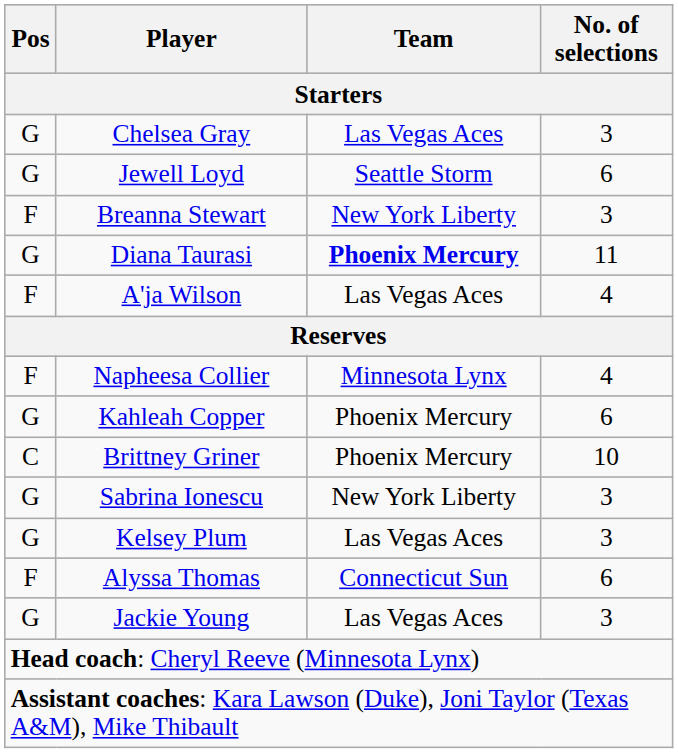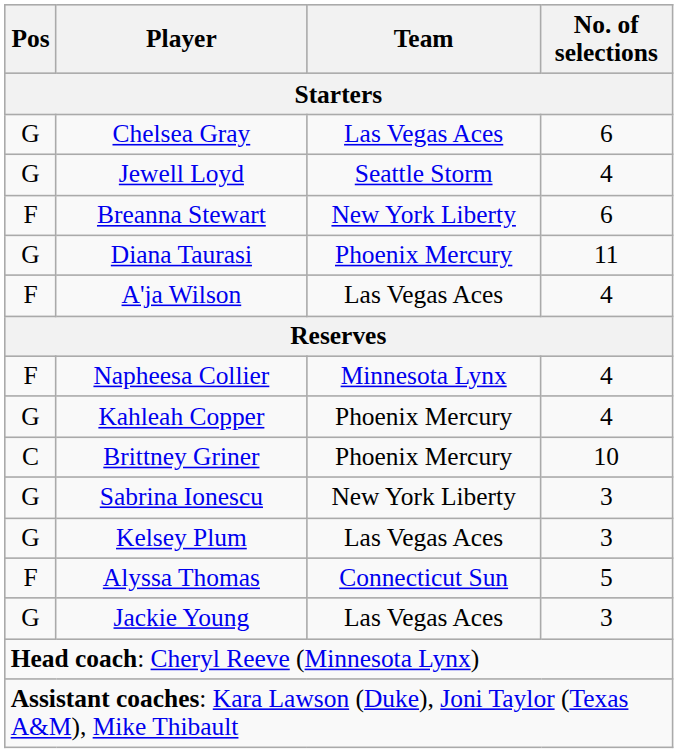 <table class="wikitable sortable" style="text-align:center">
 <tr>
 <th scope="col" width="25px">Pos</th>
 <th scope="col" width="150px">Player</th>
 <th scope="col" width="140px">Team</th>
 <th scope="col" width="75px">No. of selections</th>
 </tr>
 <tr>
 <th scope="col" colspan=5>Starters</th>
 </tr>
 <tr>
 <td>G</td>
 <td><a href='#'>Chelsea Gray</a></td>
 <td><a href='#'>Las Vegas Aces</a></td>
-<td>3</td>
+<td>6</td>
 </tr>
 <tr>
 <td>G</td>
 <td><a href='#'>Jewell Loyd</a></td>
 <td><a href='#'>Seattle Storm</a></td>
-<td>6</td>
+<td>4</td>
 </tr>
 <tr>
 <td>F</td>
 <td><a href='#'>Breanna Stewart</a></td>
 <td><a href='#'>New York Liberty</a></td>
-<td>3</td>
+<td>6</td>
 </tr>
 <tr>
 <td>G</td>
 <td><a href='#'>Diana Taurasi</a></td>
-<td><strong><a href='#'>Phoenix Mercury</a></strong></td>
+<td><a href='#'>Phoenix Mercury</a></td>
 <td>11</td>
 </tr>
 <tr>
 <td>F</td>
 <td><a href='#'>A'ja Wilson</a></td>
 <td>Las Vegas Aces</td>
 <td>4</td>
 </tr>
 <tr>
 <th scope="col" colspan=5>Reserves</th>
 </tr>
 <tr>
 <td>F</td>
 <td><a href='#'>Napheesa Collier</a></td>
 <td><a href='#'>Minnesota Lynx</a></td>
 <td>4</td>
 </tr>
 <tr>
 <td>G</td>
 <td><a href='#'>Kahleah Copper</a></td>
 <td>Phoenix Mercury</td>
-<td>6</td>
+<td>4</td>
 </tr>
 <tr>
 <td>C</td>
 <td><a href='#'>Brittney Griner</a></td>
 <td>Phoenix Mercury</td>
 <td>10</td>
 </tr>
 <tr>
 <td>G</td>
 <td><a href='#'>Sabrina Ionescu</a></td>
 <td>New York Liberty</td>
 <td>3</td>
 </tr>
 <tr>
 <td>G</td>
 <td><a href='#'>Kelsey Plum</a></td>
 <td>Las Vegas Aces</td>
 <td>3</td>
 </tr>
 <tr>
 <td>F</td>
 <td><a href='#'>Alyssa Thomas</a></td>
 <td><a href='#'>Connecticut Sun</a></td>
-<td>6</td>
+<td>5</td>
 </tr>
 <tr>
 <td>G</td>
 <td><a href='#'>Jackie Young</a></td>
 <td>Las Vegas Aces</td>
 <td>3</td>
 </tr>
 <tr>
 <td style="text-align:left" colspan="5"><strong>Head coach</strong>: <a href='#'>Cheryl Reeve</a> (<a href='#'>Minnesota Lynx</a>)</td>
 </tr>
 <tr>
 <td style="text-align:left" colspan="5"><strong>Assistant coaches</strong>: <a href='#'>Kara Lawson</a> (<a href='#'>Duke</a>), <a href='#'>Joni Taylor</a> (<a href='#'>Texas A&M</a>), <a href='#'>Mike Thibault</a></td>
 </tr>
 </table>
